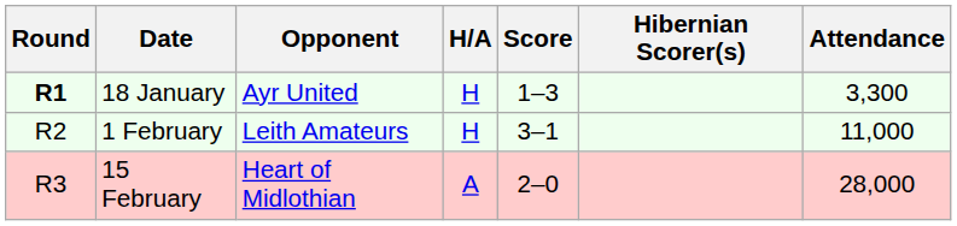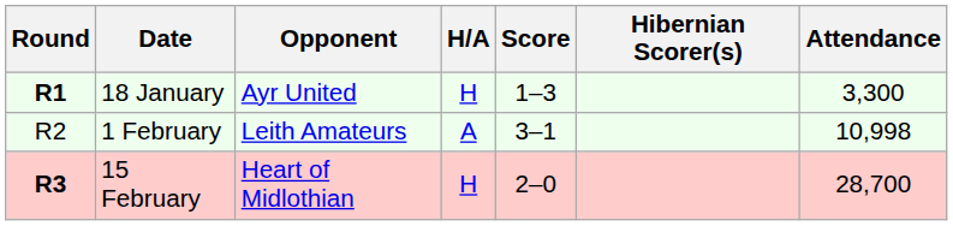 <table class="wikitable" style="text-align:center">
 <tr>
 <th>Round</th>
 <th>Date</th>
 <th>Opponent</th>
 <th>H/A</th>
 <th>Score</th>
 <th>Hibernian Scorer(s)</th>
 <th>Attendance</th>
 </tr>
 <tr bgcolor=#EEFFEE>
 <td><strong>R1</strong></td>
 <td align=left>18 January</td>
 <td align=left><a href='#'>Ayr United</a></td>
 <td><a href='#'>H</a></td>
 <td>1–3</td>
 <td align=left></td>
 <td>3,300</td>
 </tr>
 <tr bgcolor=#EEFFEE>
 <td>R2</td>
 <td align=left>1 February</td>
 <td align=left><a href='#'>Leith Amateurs</a></td>
-<td><a href='#'>H</a></td>
+<td><a href='#'>A</a></td>
 <td>3–1</td>
 <td align=left></td>
-<td>11,000</td>
+<td>10,998</td>
 </tr>
 <tr bgcolor=#FFCCCC>
-<td>R3</td>
+<td><strong>R3</strong></td>
 <td align=left>15 February</td>
 <td align=left><a href='#'>Heart of Midlothian</a></td>
-<td><a href='#'>A</a></td>
+<td><a href='#'>H</a></td>
 <td>2–0</td>
 <td align=left></td>
-<td>28,000</td>
+<td>28,700</td>
 </tr>
 </table>
